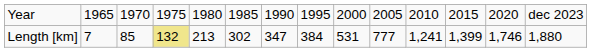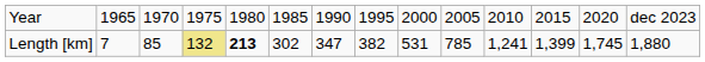 <table class="wikitable">
 <tr>
 <td>Year</td>
 <td>1965</td>
 <td>1970</td>
 <td>1975</td>
 <td>1980</td>
 <td>1985</td>
 <td>1990</td>
 <td>1995</td>
 <td>2000</td>
 <td>2005</td>
 <td>2010</td>
 <td>2015</td>
 <td>2020</td>
 <td>dec 2023</td>
 </tr>
 <tr>
 <td>Length [km]</td>
 <td>7</td>
 <td>85</td>
 <td style="background: khaki;">132</td>
-<td>213</td>
+<td><strong>213</strong></td>
 <td>302</td>
 <td>347</td>
-<td>384</td>
+<td>382</td>
 <td>531</td>
-<td>777</td>
+<td>785</td>
 <td>1,241</td>
 <td>1,399</td>
-<td>1,746</td>
+<td>1,745</td>
 <td>1,880</td>
 </tr>
 </table>
